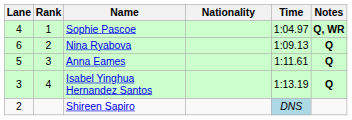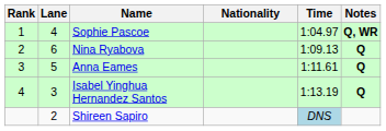 <table class="wikitable sortable" style="text-align:center">
 <tr>
+<th>Rank</th>
 <th>Lane</th>
-<th>Rank</th>
 <th style="width:180px">Name</th>
 <th style="width:125px">Nationality</th>
 <th>Time</th>
 <th>Notes</th>
 </tr>
 <tr style="background:#cfc;">
+<td>1</td>
 <td>4</td>
-<td>1</td>
 <td style="text-align:left;"><a href='#'>Sophie Pascoe</a></td>
 <td style="text-align:left;"></td>
 <td>1:04.97</td>
 <td><strong>Q, WR</strong></td>
 </tr>
 <tr style="background:#cfc;">
+<td>2</td>
 <td>6</td>
-<td>2</td>
 <td style="text-align:left;"><a href='#'>Nina Ryabova</a></td>
 <td style="text-align:left;"></td>
 <td>1:09.13</td>
 <td><strong>Q</strong></td>
 </tr>
 <tr style="background:#cfc;">
+<td>3</td>
 <td>5</td>
-<td>3</td>
 <td style="text-align:left;"><a href='#'>Anna Eames</a></td>
 <td style="text-align:left;"></td>
 <td>1:11.61</td>
 <td><strong>Q</strong></td>
 </tr>
 <tr style="background:#cfc;">
+<td>4</td>
 <td>3</td>
-<td>4</td>
 <td style="text-align:left;"><a href='#'>Isabel Yinghua Hernandez Santos</a></td>
 <td style="text-align:left;"></td>
 <td>1:13.19</td>
 <td><strong>Q</strong></td>
 </tr>
 <tr>
+<td></td>
 <td>2</td>
-<td></td>
 <td style="text-align:left;"><a href='#'>Shireen Sapiro</a></td>
 <td style="text-align:left;"></td>
 <td style="background: lightblue;"><em>DNS</em></td>
 <td></td>
 </tr>
 </table>
